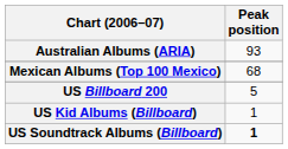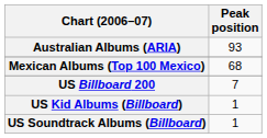 <table class="wikitable sortable plainrowheaders" style="text-align:center">
 <tr>
 <th scope="col">Chart (2006–07)</th>
 <th scope="col">Peak<br>position</th>
 </tr>
 <tr>
 <th scope="row">Australian Albums (<a href='#'>ARIA</a>)</th>
 <td>93</td>
 </tr>
 <tr>
 </tr>
 <tr>
 </tr>
 <tr>
 <th scope="row">Mexican Albums (<a href='#'>Top 100 Mexico</a>)</th>
 <td>68</td>
 </tr>
 <tr>
 </tr>
 <tr>
 </tr>
 <tr>
 </tr>
 <tr>
 </tr>
 <tr>
 </tr>
 <tr>
 <th scope="row">US <a href='#'><em>Billboard</em> 200</a></th>
-<td>5</td>
+<td>7</td>
 </tr>
 <tr>
 <th scope="row">US <a href='#'>Kid Albums</a> (<a href='#'><em>Billboard</em></a>)</th>
 <td>1</td>
 </tr>
 <tr>
 <th scope="row">US Soundtrack Albums (<a href='#'><em>Billboard</em></a>)</th>
-<td><strong>1</strong></td>
+<td>1</td>
 </tr>
 </table>
